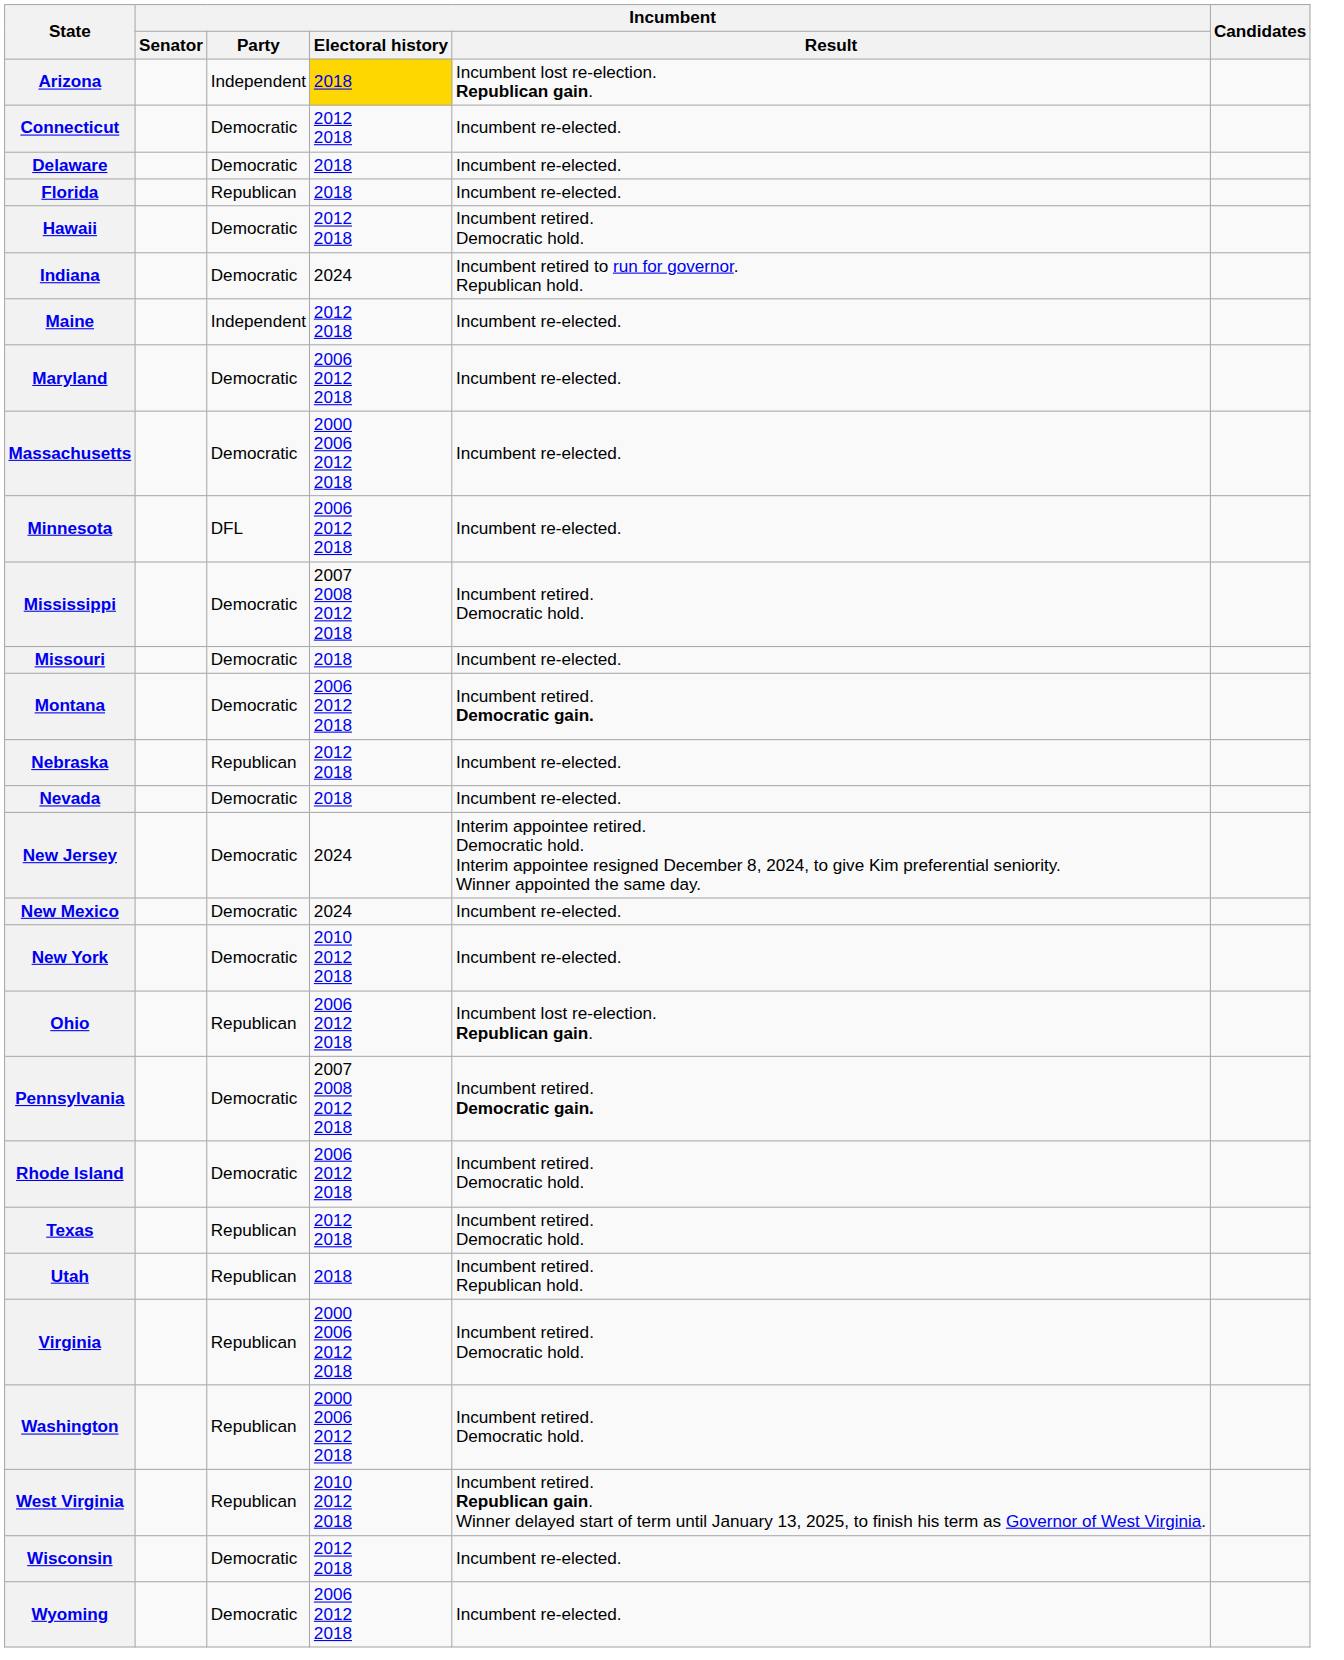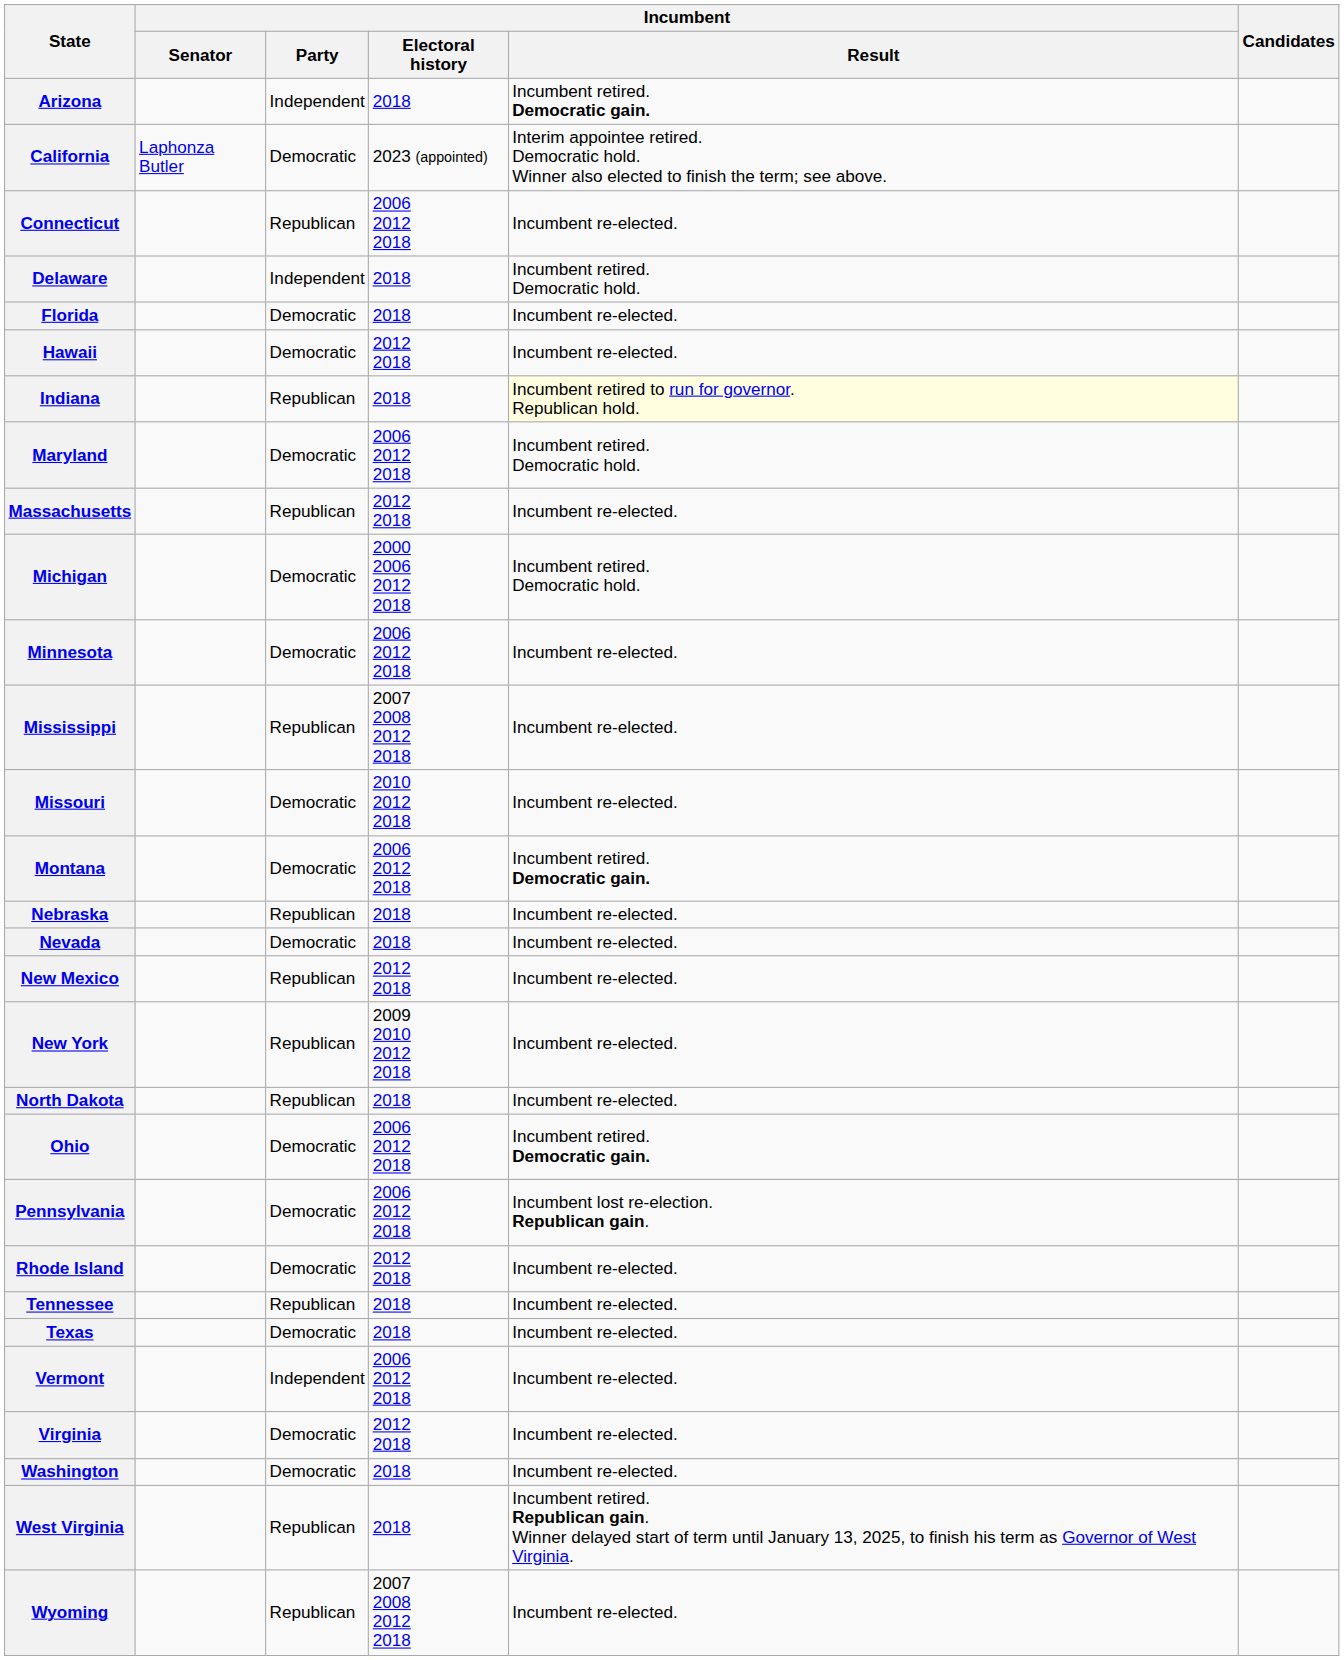 <table class="wikitable sortable">
 <tr>
 <th rowspan=2>State</th>
 <th colspan=4>Incumbent</th>
 <th rowspan=2 class="unsortable">Candidates</th>
 </tr>
 <tr>
 <th>Senator</th>
 <th>Party</th>
 <th>Electoral history</th>
 <th>Result</th>
 </tr>
 <tr>
 <th><a href='#'>Arizona</a></th>
 <td></td>
 <td>Independent</td>
-<td data-sort-value=2018 style="background: gold;"><a href='#'>2018</a></td>
-<td>Incumbent lost re-election.<br><strong>Republican gain</strong>.</td>
+<td data-sort-value=2018><a href='#'>2018</a></td>
+<td>Incumbent retired.<br><strong>Democratic gain.</strong></td>
+<td nowrap></td>
+</tr>
+<tr>
+<th><a href='#'>California</a></th>
+<td><a href='#'>Laphonza Butler</a></td>
+<td>Democratic</td>
+<td data-sort-value=2023>2023 <small>(appointed)</small></td>
+<td>Interim appointee retired.<br>Democratic hold.<br>Winner also elected to finish the term; see above.</td>
 <td nowrap></td>
 </tr>
 <tr>
 <th><a href='#'>Connecticut</a></th>
 <td></td>
-<td>Democratic</td>
-<td data-sort-value=2012><a href='#'>2012</a><br><a href='#'>2018</a></td>
+<td>Republican</td>
+<td data-sort-value=2006><a href='#'>2006</a><br><a href='#'>2012</a><br><a href='#'>2018</a></td>
 <td data-sort-value=1>Incumbent re-elected.</td>
 <td nowrap></td>
 </tr>
 <tr>
 <th><a href='#'>Delaware</a></th>
 <td></td>
-<td>Democratic</td>
+<td>Independent</td>
 <td data-sort-value=2018><a href='#'>2018</a></td>
-<td data-sort-value=1>Incumbent re-elected.</td>
+<td>Incumbent retired.<br>Democratic hold.</td>
 <td nowrap></td>
 </tr>
 <tr>
 <th><a href='#'>Florida</a></th>
 <td></td>
-<td>Republican</td>
+<td>Democratic</td>
 <td data-sort-value=2018><a href='#'>2018</a></td>
 <td data-sort-value=1>Incumbent re-elected.</td>
 <td nowrap></td>
 </tr>
 <tr>
 <th><a href='#'>Hawaii</a></th>
 <td></td>
 <td>Democratic</td>
 <td data-sort-value=2012><a href='#'>2012</a><br><a href='#'>2018</a></td>
-<td>Incumbent retired.<br>Democratic hold.</td>
+<td data-sort-value=1>Incumbent re-elected.</td>
 <td nowrap></td>
 </tr>
 <tr>
 <th><a href='#'>Indiana</a></th>
 <td></td>
-<td>Democratic</td>
-<td data-sort-value=2024>2024 </td>
-<td>Incumbent retired to <a href='#'>run for governor</a>.<br>Republican hold.</td>
-<td nowrap></td>
-</tr>
-<tr>
-<th><a href='#'>Maine</a></th>
-<td></td>
-<td>Independent</td>
-<td data-sort-value=2012><a href='#'>2012</a><br><a href='#'>2018</a></td>
-<td data-sort-value=1>Incumbent re-elected.</td>
+<td>Republican</td>
+<td data-sort-value=2018><a href='#'>2018</a></td>
+<td style="background: lightyellow;">Incumbent retired to <a href='#'>run for governor</a>.<br>Republican hold.</td>
 <td nowrap></td>
 </tr>
 <tr>
 <th><a href='#'>Maryland</a></th>
 <td></td>
 <td>Democratic</td>
 <td data-sort-value=2006><a href='#'>2006</a><br><a href='#'>2012</a><br><a href='#'>2018</a></td>
-<td data-sort-value=1>Incumbent re-elected.</td>
+<td>Incumbent retired.<br>Democratic hold.</td>
 <td nowrap></td>
 </tr>
 <tr>
 <th><a href='#'>Massachusetts</a></th>
 <td></td>
+<td>Republican</td>
+<td data-sort-value=2012><a href='#'>2012</a><br><a href='#'>2018</a></td>
+<td data-sort-value=1>Incumbent re-elected.</td>
+<td nowrap></td>
+</tr>
+<tr>
+<th><a href='#'>Michigan</a></th>
+<td></td>
 <td>Democratic</td>
 <td data-sort-value=2000><a href='#'>2000</a><br><a href='#'>2006</a><br><a href='#'>2012</a><br><a href='#'>2018</a></td>
-<td data-sort-value=1>Incumbent re-elected.</td>
+<td>Incumbent retired.<br>Democratic hold.</td>
 <td nowrap></td>
 </tr>
 <tr>
 <th><a href='#'>Minnesota</a></th>
 <td></td>
-<td>DFL</td>
+<td>Democratic</td>
 <td data-sort-value=2006><a href='#'>2006</a><br><a href='#'>2012</a><br><a href='#'>2018</a></td>
 <td data-sort-value=1>Incumbent re-elected.</td>
 <td nowrap></td>
 </tr>
 <tr>
 <th><a href='#'>Mississippi</a></th>
 <td></td>
-<td>Democratic</td>
+<td>Republican</td>
 <td data-sort-value=2007>2007 <br><a href='#'>2008 </a><br><a href='#'>2012</a><br><a href='#'>2018</a></td>
-<td>Incumbent retired.<br>Democratic hold.</td>
+<td data-sort-value=1>Incumbent re-elected.</td>
 <td nowrap></td>
 </tr>
 <tr>
 <th><a href='#'>Missouri</a></th>
 <td></td>
 <td>Democratic</td>
-<td data-sort-value=2018><a href='#'>2018</a></td>
+<td data-sort-value=2010><a href='#'>2010 </a><br><a href='#'>2012</a><br><a href='#'>2018</a></td>
 <td data-sort-value=1>Incumbent re-elected.</td>
 <td nowrap></td>
 </tr>
 <tr>
 <th><a href='#'>Montana</a></th>
 <td></td>
 <td>Democratic</td>
 <td data-sort-value=2006><a href='#'>2006</a><br><a href='#'>2012</a><br><a href='#'>2018</a></td>
 <td>Incumbent retired.<br><strong>Democratic gain.</strong></td>
 <td nowrap></td>
 </tr>
 <tr>
 <th><a href='#'>Nebraska</a></th>
 <td></td>
 <td>Republican</td>
-<td data-sort-value=2012><a href='#'>2012</a><br><a href='#'>2018</a></td>
+<td data-sort-value=2018><a href='#'>2018</a></td>
 <td data-sort-value=1>Incumbent re-elected.</td>
 <td nowrap></td>
 </tr>
 <tr>
 <th><a href='#'>Nevada</a></th>
 <td></td>
 <td>Democratic</td>
 <td data-sort-value=2018><a href='#'>2018</a></td>
 <td data-sort-value=1>Incumbent re-elected.</td>
 <td nowrap></td>
 </tr>
 <tr>
-<th><a href='#'>New Jersey</a></th>
-<td></td>
-<td>Democratic</td>
-<td data-sort-value=2024>2024 </td>
-<td>Interim appointee retired.<br>Democratic hold.<br>Interim appointee resigned December 8, 2024, to give Kim preferential seniority.<br>Winner appointed the same day.</td>
-<td nowrap></td>
-</tr>
-<tr>
 <th><a href='#'>New Mexico</a></th>
 <td></td>
-<td>Democratic</td>
-<td data-sort-value=2024>2024 </td>
+<td>Republican</td>
+<td data-sort-value=2012><a href='#'>2012</a><br><a href='#'>2018</a></td>
 <td data-sort-value=1>Incumbent re-elected.</td>
 <td nowrap></td>
 </tr>
 <tr>
 <th><a href='#'>New York</a></th>
 <td></td>
-<td>Democratic</td>
-<td data-sort-value=2010><a href='#'>2010 </a><br><a href='#'>2012</a><br><a href='#'>2018</a></td>
+<td>Republican</td>
+<td data-sort-value=2009>2009 <br><a href='#'>2010 </a><br><a href='#'>2012</a><br><a href='#'>2018</a></td>
+<td data-sort-value=1>Incumbent re-elected.</td>
+<td nowrap></td>
+</tr>
+<tr>
+<th><a href='#'>North Dakota</a></th>
+<td></td>
+<td>Republican</td>
+<td data-sort-value=2018><a href='#'>2018</a></td>
 <td data-sort-value=1>Incumbent re-elected.</td>
 <td nowrap></td>
 </tr>
 <tr>
 <th><a href='#'>Ohio</a></th>
 <td></td>
-<td>Republican</td>
+<td>Democratic</td>
 <td data-sort-value=2006><a href='#'>2006</a><br><a href='#'>2012</a><br><a href='#'>2018</a></td>
-<td>Incumbent lost re-election.<br><strong>Republican gain</strong>.</td>
+<td>Incumbent retired.<br><strong>Democratic gain.</strong></td>
 <td nowrap></td>
 </tr>
 <tr>
 <th><a href='#'>Pennsylvania</a></th>
 <td></td>
 <td>Democratic</td>
-<td data-sort-value=2007>2007 <br><a href='#'>2008 </a><br><a href='#'>2012</a><br><a href='#'>2018</a></td>
-<td>Incumbent retired.<br><strong>Democratic gain.</strong></td>
+<td data-sort-value=2006><a href='#'>2006</a><br><a href='#'>2012</a><br><a href='#'>2018</a></td>
+<td>Incumbent lost re-election.<br><strong>Republican gain</strong>.</td>
 <td nowrap></td>
 </tr>
 <tr>
 <th><a href='#'>Rhode Island</a></th>
-<td></td>
-<td>Democratic</td>
-<td data-sort-value=2006><a href='#'>2006</a><br><a href='#'>2012</a><br><a href='#'>2018</a></td>
-<td>Incumbent retired.<br>Democratic hold.</td>
-<td nowrap></td>
-</tr>
-<tr>
-<th><a href='#'>Texas</a></th>
-<td></td>
-<td>Republican</td>
-<td data-sort-value=2012><a href='#'>2012</a><br><a href='#'>2018</a></td>
-<td>Incumbent retired.<br>Democratic hold.</td>
-<td nowrap></td>
-</tr>
-<tr>
-<th><a href='#'>Utah</a></th>
-<td></td>
-<td>Republican</td>
-<td data-sort-value=2018><a href='#'>2018</a></td>
-<td>Incumbent retired.<br>Republican hold.</td>
-<td nowrap></td>
-</tr>
-<tr>
-<th><a href='#'>Virginia</a></th>
-<td></td>
-<td>Republican</td>
-<td data-sort-value=2000><a href='#'>2000</a><br><a href='#'>2006</a><br><a href='#'>2012</a><br><a href='#'>2018</a></td>
-<td>Incumbent retired.<br>Democratic hold.</td>
-<td nowrap></td>
-</tr>
-<tr>
-<th><a href='#'>Washington</a></th>
-<td></td>
-<td>Republican</td>
-<td data-sort-value=2000><a href='#'>2000</a><br><a href='#'>2006</a><br><a href='#'>2012</a><br><a href='#'>2018</a></td>
-<td>Incumbent retired.<br>Democratic hold.</td>
-<td nowrap></td>
-</tr>
-<tr>
-<th><a href='#'>West Virginia</a></th>
-<td></td>
-<td>Republican</td>
-<td data-sort-value=2010><a href='#'>2010 </a><br><a href='#'>2012</a><br><a href='#'>2018</a></td>
-<td>Incumbent retired.<br><strong>Republican gain</strong>. <br>Winner delayed start of term until January 13, 2025, to finish his term as <a href='#'>Governor of West Virginia</a>.</td>
-<td nowrap></td>
-</tr>
-<tr>
-<th><a href='#'>Wisconsin</a></th>
 <td></td>
 <td>Democratic</td>
 <td data-sort-value=2012><a href='#'>2012</a><br><a href='#'>2018</a></td>
 <td data-sort-value=1>Incumbent re-elected.</td>
 <td nowrap></td>
 </tr>
 <tr>
-<th><a href='#'>Wyoming</a></th>
+<th><a href='#'>Tennessee</a></th>
+<td></td>
+<td>Republican</td>
+<td data-sort-value=2018><a href='#'>2018</a></td>
+<td data-sort-value=1>Incumbent re-elected.</td>
+<td nowrap></td>
+</tr>
+<tr>
+<th><a href='#'>Texas</a></th>
 <td></td>
 <td>Democratic</td>
+<td data-sort-value=2018><a href='#'>2018</a></td>
+<td data-sort-value=1>Incumbent re-elected.</td>
+<td nowrap></td>
+</tr>
+<tr>
+<th><a href='#'>Vermont</a></th>
+<td></td>
+<td>Independent</td>
 <td data-sort-value=2006><a href='#'>2006</a><br><a href='#'>2012</a><br><a href='#'>2018</a></td>
 <td data-sort-value=1>Incumbent re-elected.</td>
 <td nowrap></td>
 </tr>
+<tr>
+<th><a href='#'>Virginia</a></th>
+<td></td>
+<td>Democratic</td>
+<td data-sort-value=2012><a href='#'>2012</a><br><a href='#'>2018</a></td>
+<td data-sort-value=1>Incumbent re-elected.</td>
+<td nowrap></td>
+</tr>
+<tr>
+<th><a href='#'>Washington</a></th>
+<td></td>
+<td>Democratic</td>
+<td data-sort-value=2018><a href='#'>2018</a></td>
+<td data-sort-value=1>Incumbent re-elected.</td>
+<td nowrap></td>
+</tr>
+<tr>
+<th><a href='#'>West Virginia</a></th>
+<td></td>
+<td>Republican</td>
+<td data-sort-value=2018><a href='#'>2018</a></td>
+<td>Incumbent retired.<br><strong>Republican gain</strong>. <br>Winner delayed start of term until January 13, 2025, to finish his term as <a href='#'>Governor of West Virginia</a>.</td>
+<td nowrap></td>
+</tr>
+<tr>
+<th><a href='#'>Wyoming</a></th>
+<td></td>
+<td>Republican</td>
+<td data-sort-value=2007>2007 <br><a href='#'>2008 </a><br><a href='#'>2012</a><br><a href='#'>2018</a></td>
+<td data-sort-value=1>Incumbent re-elected.</td>
+<td nowrap></td>
+</tr>
 </table>
